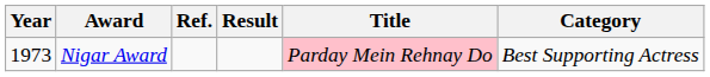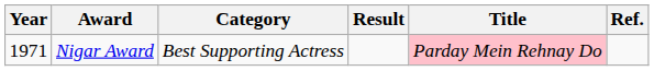 <table class="wikitable">
 <tr>
 <th>Year</th>
 <th>Award</th>
-<th>Ref.</th>
+<th>Category</th>
 <th>Result</th>
 <th>Title</th>
-<th>Category</th>
+<th>Ref.</th>
 </tr>
 <tr>
-<td>1973</td>
+<td>1971</td>
 <td><em><a href='#'>Nigar Award</a></em></td>
-<td></td>
+<td><em>Best Supporting Actress</em></td>
 <td></td>
 <td style="background: pink;"><em>Parday Mein Rehnay Do</em></td>
-<td><em>Best Supporting Actress</em></td>
+<td></td>
 </tr>
 </table>
